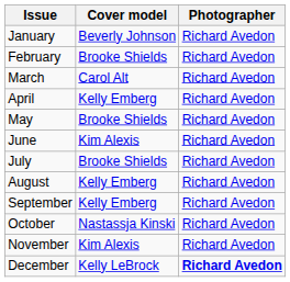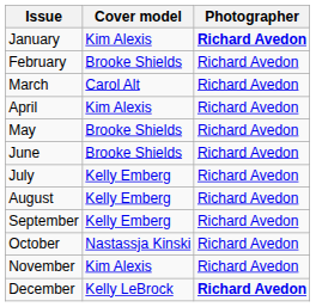 <table class="sortable wikitable">
 <tr>
 <th>Issue</th>
 <th>Cover model</th>
 <th>Photographer</th>
 </tr>
 <tr>
 <td>January</td>
-<td><a href='#'>Beverly Johnson</a></td>
-<td><a href='#'>Richard Avedon</a></td>
+<td><a href='#'>Kim Alexis</a></td>
+<td><strong><a href='#'>Richard Avedon</a></strong></td>
 </tr>
 <tr>
 <td>February</td>
 <td><a href='#'>Brooke Shields</a></td>
 <td><a href='#'>Richard Avedon</a></td>
 </tr>
 <tr>
 <td>March</td>
 <td><a href='#'>Carol Alt</a></td>
 <td><a href='#'>Richard Avedon</a></td>
 </tr>
 <tr>
 <td>April</td>
-<td><a href='#'>Kelly Emberg</a></td>
+<td><a href='#'>Kim Alexis</a></td>
 <td><a href='#'>Richard Avedon</a></td>
 </tr>
 <tr>
 <td>May</td>
 <td><a href='#'>Brooke Shields</a></td>
 <td><a href='#'>Richard Avedon</a></td>
 </tr>
 <tr>
 <td>June</td>
-<td><a href='#'>Kim Alexis</a></td>
+<td><a href='#'>Brooke Shields</a></td>
 <td><a href='#'>Richard Avedon</a></td>
 </tr>
 <tr>
 <td>July</td>
-<td><a href='#'>Brooke Shields</a></td>
+<td><a href='#'>Kelly Emberg</a></td>
 <td><a href='#'>Richard Avedon</a></td>
 </tr>
 <tr>
 <td>August</td>
 <td><a href='#'>Kelly Emberg</a></td>
 <td><a href='#'>Richard Avedon</a></td>
 </tr>
 <tr>
 <td>September</td>
 <td><a href='#'>Kelly Emberg</a></td>
 <td><a href='#'>Richard Avedon</a></td>
 </tr>
 <tr>
 <td>October</td>
 <td><a href='#'>Nastassja Kinski</a></td>
 <td><a href='#'>Richard Avedon</a></td>
 </tr>
 <tr>
 <td>November</td>
 <td><a href='#'>Kim Alexis</a></td>
 <td><a href='#'>Richard Avedon</a></td>
 </tr>
 <tr>
 <td>December</td>
 <td><a href='#'>Kelly LeBrock</a></td>
 <td><strong><a href='#'>Richard Avedon</a></strong></td>
 </tr>
 </table>
